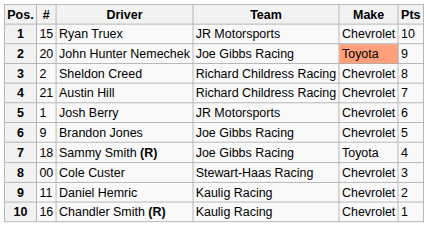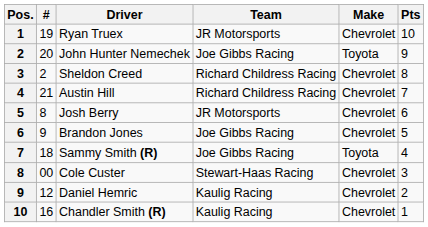 <table class="wikitable" style="font-size:95%">
 <tr>
 <th>Pos.</th>
 <th>#</th>
 <th>Driver</th>
 <th>Team</th>
 <th>Make</th>
 <th>Pts</th>
 </tr>
 <tr>
 <th>1</th>
-<td>15</td>
+<td>19</td>
 <td>Ryan Truex</td>
 <td>JR Motorsports</td>
 <td>Chevrolet</td>
 <td>10</td>
 </tr>
 <tr>
 <th>2</th>
 <td>20</td>
 <td>John Hunter Nemechek</td>
 <td>Joe Gibbs Racing</td>
-<td style="background: lightsalmon;">Toyota</td>
+<td>Toyota</td>
 <td>9</td>
 </tr>
 <tr>
 <th>3</th>
 <td>2</td>
 <td>Sheldon Creed</td>
 <td>Richard Childress Racing</td>
 <td>Chevrolet</td>
 <td>8</td>
 </tr>
 <tr>
 <th>4</th>
 <td>21</td>
 <td>Austin Hill</td>
 <td>Richard Childress Racing</td>
 <td>Chevrolet</td>
 <td>7</td>
 </tr>
 <tr>
 <th>5</th>
-<td>1</td>
+<td>8</td>
 <td>Josh Berry</td>
 <td>JR Motorsports</td>
 <td>Chevrolet</td>
 <td>6</td>
 </tr>
 <tr>
 <th>6</th>
 <td>9</td>
 <td>Brandon Jones</td>
 <td>Joe Gibbs Racing</td>
 <td>Chevrolet</td>
 <td>5</td>
 </tr>
 <tr>
 <th>7</th>
 <td>18</td>
 <td>Sammy Smith <strong>(R)</strong></td>
 <td>Joe Gibbs Racing</td>
 <td>Toyota</td>
 <td>4</td>
 </tr>
 <tr>
 <th>8</th>
 <td>00</td>
 <td>Cole Custer</td>
 <td>Stewart-Haas Racing</td>
 <td>Chevrolet</td>
 <td>3</td>
 </tr>
 <tr>
 <th>9</th>
-<td>11</td>
+<td>12</td>
 <td>Daniel Hemric</td>
 <td>Kaulig Racing</td>
 <td>Chevrolet</td>
 <td>2</td>
 </tr>
 <tr>
 <th>10</th>
 <td>16</td>
 <td>Chandler Smith <strong>(R)</strong></td>
 <td>Kaulig Racing</td>
 <td>Chevrolet</td>
 <td>1</td>
 </tr>
 </table>
